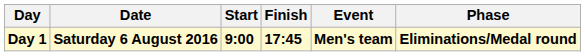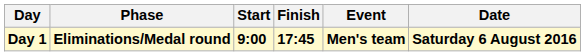 <table class=wikitable>
 <tr>
 <th>Day</th>
-<th>Date</th>
+<th>Phase</th>
 <th>Start</th>
 <th>Finish</th>
 <th>Event</th>
-<th>Phase</th>
+<th>Date</th>
 </tr>
 <tr>
 <td style=background:lemonchiffon><strong>Day 1</strong></td>
-<td style=background:lemonchiffon><strong>Saturday 6 August 2016</strong></td>
+<td style=background:lemonchiffon><strong>Eliminations/Medal round</strong></td>
 <td style=background:lemonchiffon><strong>9:00</strong></td>
 <td style=background:lemonchiffon><strong>17:45</strong></td>
 <td style=background:lemonchiffon><strong>Men's team</strong></td>
-<td style=background:lemonchiffon><strong>Eliminations/Medal round</strong></td>
+<td style=background:lemonchiffon><strong>Saturday 6 August 2016</strong></td>
 </tr>
 </table>
